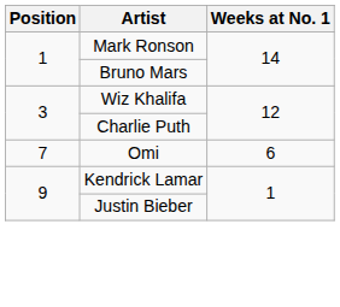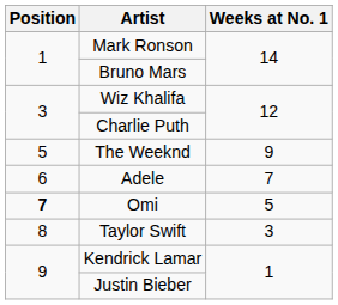 <table class="wikitable plainrowheaders" style="text-align:center;">
 <tr>
 <th>Position</th>
 <th>Artist</th>
 <th>Weeks at No. 1</th>
 </tr>
 <tr>
 <td rowspan=2>1</td>
 <td>Mark Ronson</td>
 <td rowspan=2>14</td>
 </tr>
 <tr>
 <td>Bruno Mars</td>
 </tr>
 <tr>
 <td rowspan=2>3</td>
 <td>Wiz Khalifa</td>
 <td rowspan=2>12</td>
 </tr>
 <tr>
 <td>Charlie Puth</td>
 </tr>
 <tr>
+<td>5</td>
+<td>The Weeknd</td>
+<td>9</td>
+</tr>
+<tr>
+<td>6</td>
+<td>Adele</td>
 <td>7</td>
+</tr>
+<tr>
+<td><strong>7</strong></td>
 <td>Omi</td>
-<td>6</td>
+<td>5</td>
+</tr>
+<tr>
+<td>8</td>
+<td>Taylor Swift</td>
+<td>3</td>
 </tr>
 <tr>
 <td rowspan=2>9</td>
 <td>Kendrick Lamar</td>
 <td rowspan=2>1</td>
 </tr>
 <tr>
 <td>Justin Bieber</td>
 </tr>
 </table>
